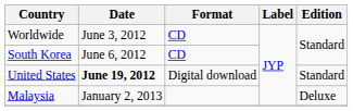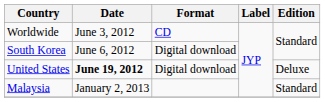 <table class="wikitable">
 <tr>
 <th>Country</th>
 <th>Date</th>
 <th>Format</th>
 <th>Label</th>
 <th>Edition</th>
 </tr>
 <tr>
 <td>Worldwide</td>
 <td>June 3, 2012</td>
 <td><a href='#'>CD</a></td>
 <td rowspan="4"><a href='#'>JYP</a></td>
 <td rowspan="2">Standard</td>
 </tr>
 <tr>
 <td><a href='#'>South Korea</a></td>
 <td>June 6, 2012</td>
-<td><a href='#'>CD</a></td>
+<td>Digital download</td>
 </tr>
 <tr>
 <td><a href='#'>United States</a></td>
 <td><strong>June 19, 2012</strong></td>
 <td>Digital download</td>
-<td>Standard</td>
+<td>Deluxe</td>
 </tr>
 <tr>
 <td><a href='#'>Malaysia</a></td>
 <td>January 2, 2013</td>
 <td></td>
-<td>Deluxe</td>
+<td>Standard</td>
 </tr>
 <tr>
 </tr>
 </table>
